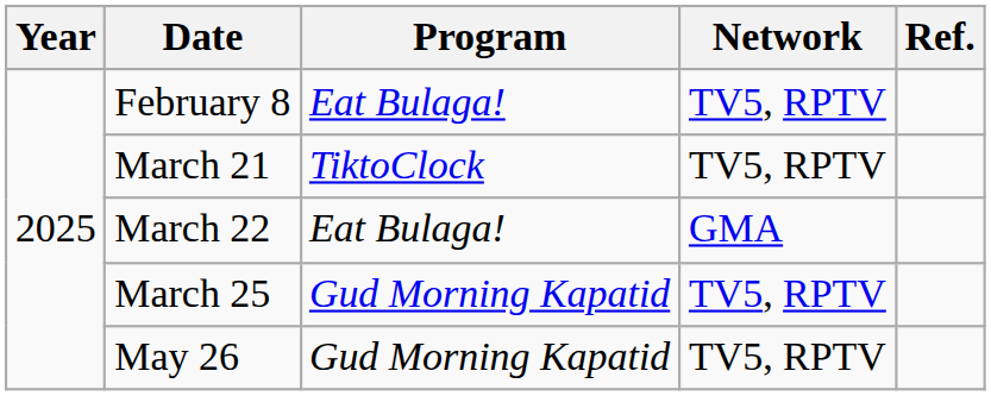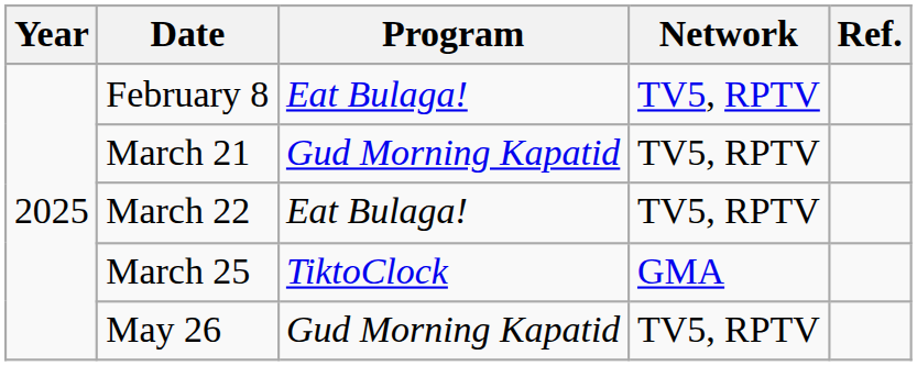 <table class="wikitable sortable">
 <tr>
 <th>Year</th>
 <th>Date</th>
 <th>Program</th>
 <th>Network</th>
 <th>Ref.</th>
 </tr>
 <tr>
 <td rowspan="5">2025</td>
 <td>February 8</td>
 <td><em><a href='#'>Eat Bulaga!</a></em></td>
 <td><a href='#'>TV5</a>, <a href='#'>RPTV</a></td>
 <td></td>
 </tr>
 <tr>
 <td>March 21</td>
-<td><em><a href='#'>TiktoClock</a></em></td>
+<td><em><a href='#'>Gud Morning Kapatid</a></em></td>
 <td>TV5, RPTV</td>
 <td></td>
 </tr>
 <tr>
 <td>March 22</td>
 <td><em>Eat Bulaga!</em></td>
-<td><a href='#'>GMA</a></td>
+<td>TV5, RPTV</td>
 <td></td>
 </tr>
 <tr>
 <td>March 25</td>
-<td><em><a href='#'>Gud Morning Kapatid</a></em></td>
-<td><a href='#'>TV5</a>, <a href='#'>RPTV</a></td>
+<td><em><a href='#'>TiktoClock</a></em></td>
+<td><a href='#'>GMA</a></td>
 <td></td>
 </tr>
 <tr>
 <td>May 26</td>
 <td><em>Gud Morning Kapatid</em></td>
 <td>TV5, RPTV</td>
 <td></td>
 </tr>
 </table>
